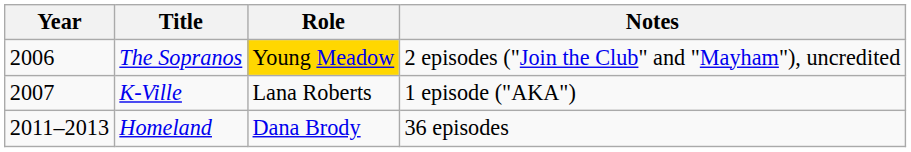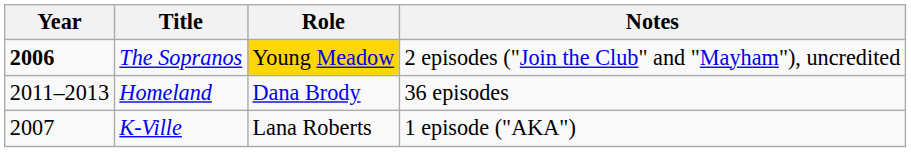 <table class="wikitable sortable">
 <tr>
 <th>Year</th>
 <th>Title</th>
 <th>Role</th>
 <th class="unsortable">Notes</th>
 </tr>
 <tr>
-<td>2006</td>
+<td><strong>2006</strong></td>
 <td><em><a href='#'>The Sopranos</a></em></td>
 <td style="background: gold;">Young <a href='#'>Meadow</a></td>
 <td>2 episodes ("<a href='#'>Join the Club</a>" and "<a href='#'>Mayham</a>"), uncredited</td>
+</tr>
+<tr>
+<td>2011–2013</td>
+<td><em><a href='#'>Homeland</a></em></td>
+<td><a href='#'>Dana Brody</a></td>
+<td>36 episodes</td>
 </tr>
 <tr>
 <td>2007</td>
 <td><em><a href='#'>K-Ville</a></em></td>
 <td>Lana Roberts</td>
 <td>1 episode ("AKA")</td>
 </tr>
-<tr>
-<td>2011–2013</td>
-<td><em><a href='#'>Homeland</a></em></td>
-<td><a href='#'>Dana Brody</a></td>
-<td>36 episodes</td>
-</tr>
 </table>
